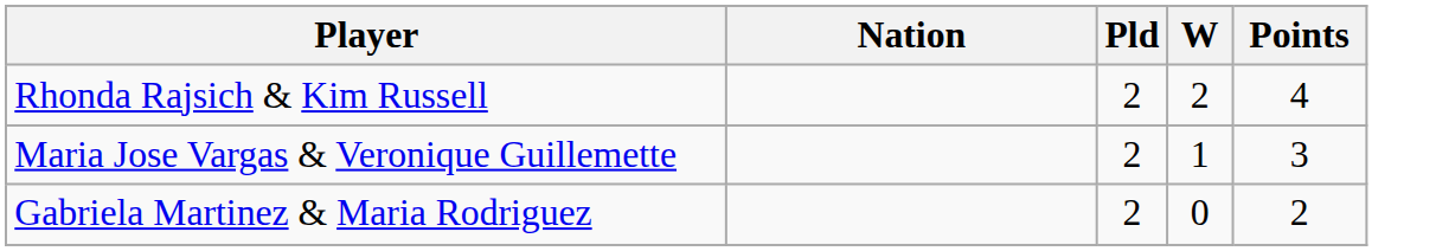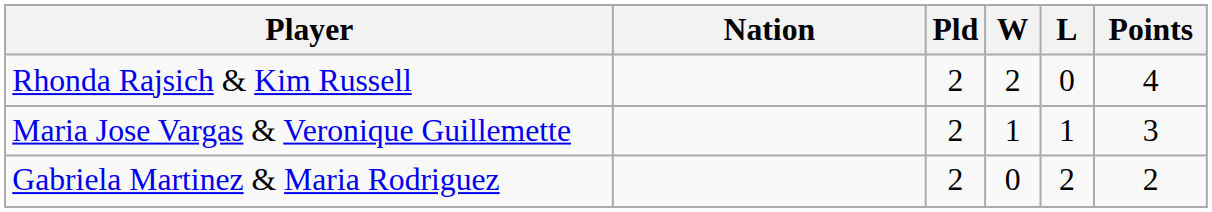 <table class="wikitable" style="text-align:center">
 <tr>
 <th width="300">Player</th>
 <th width="150">Nation</th>
 <th width="20">Pld</th>
 <th width="20">W</th>
+<th width="20">L</th>
 <th width="50">Points</th>
 </tr>
 <tr>
 <td align="left"><a href='#'>Rhonda Rajsich</a> & <a href='#'>Kim Russell</a></td>
 <td align="left"></td>
 <td>2</td>
 <td>2</td>
+<td>0</td>
 <td>4</td>
 </tr>
 <tr>
 <td align="left"><a href='#'>Maria Jose Vargas</a> & <a href='#'>Veronique Guillemette</a></td>
 <td align="left"></td>
 <td>2</td>
+<td>1</td>
 <td>1</td>
 <td>3</td>
 </tr>
 <tr>
 <td align="left"><a href='#'>Gabriela Martinez</a> & <a href='#'>Maria Rodriguez</a></td>
 <td align="left"></td>
 <td>2</td>
 <td>0</td>
 <td>2</td>
+<td>2</td>
 </tr>
 </table>
